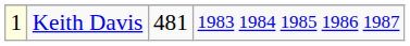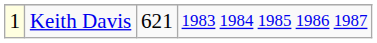 <table class="wikitable">
 <tr>
 </tr>
 <tr>
 <td style="background: lightyellow;">1</td>
 <td><a href='#'>Keith Davis</a></td>
-<td>481</td>
+<td>621</td>
 <td style="font-size:80%;"><a href='#'>1983</a> <a href='#'>1984</a> <a href='#'>1985</a> <a href='#'>1986</a> <a href='#'>1987</a></td>
 </tr>
 </table>
